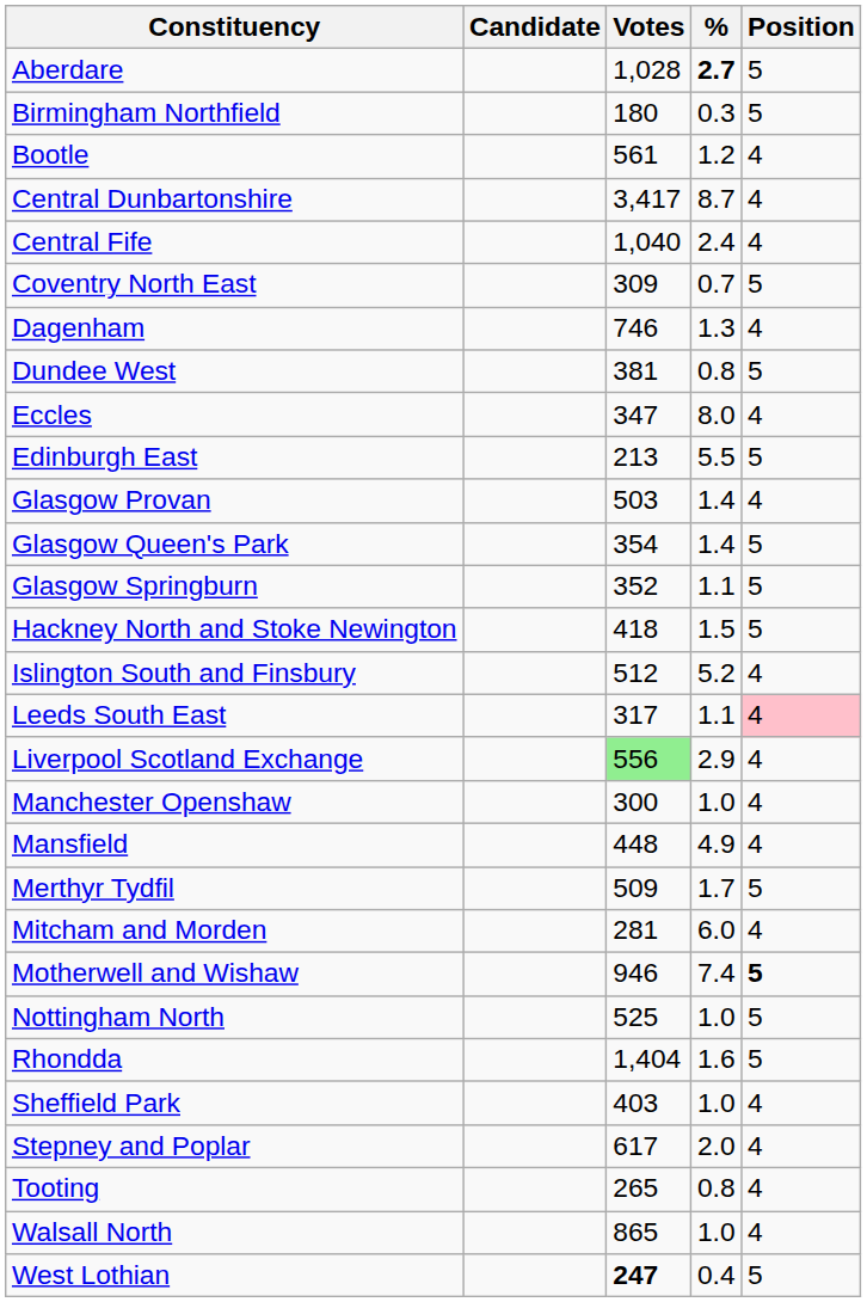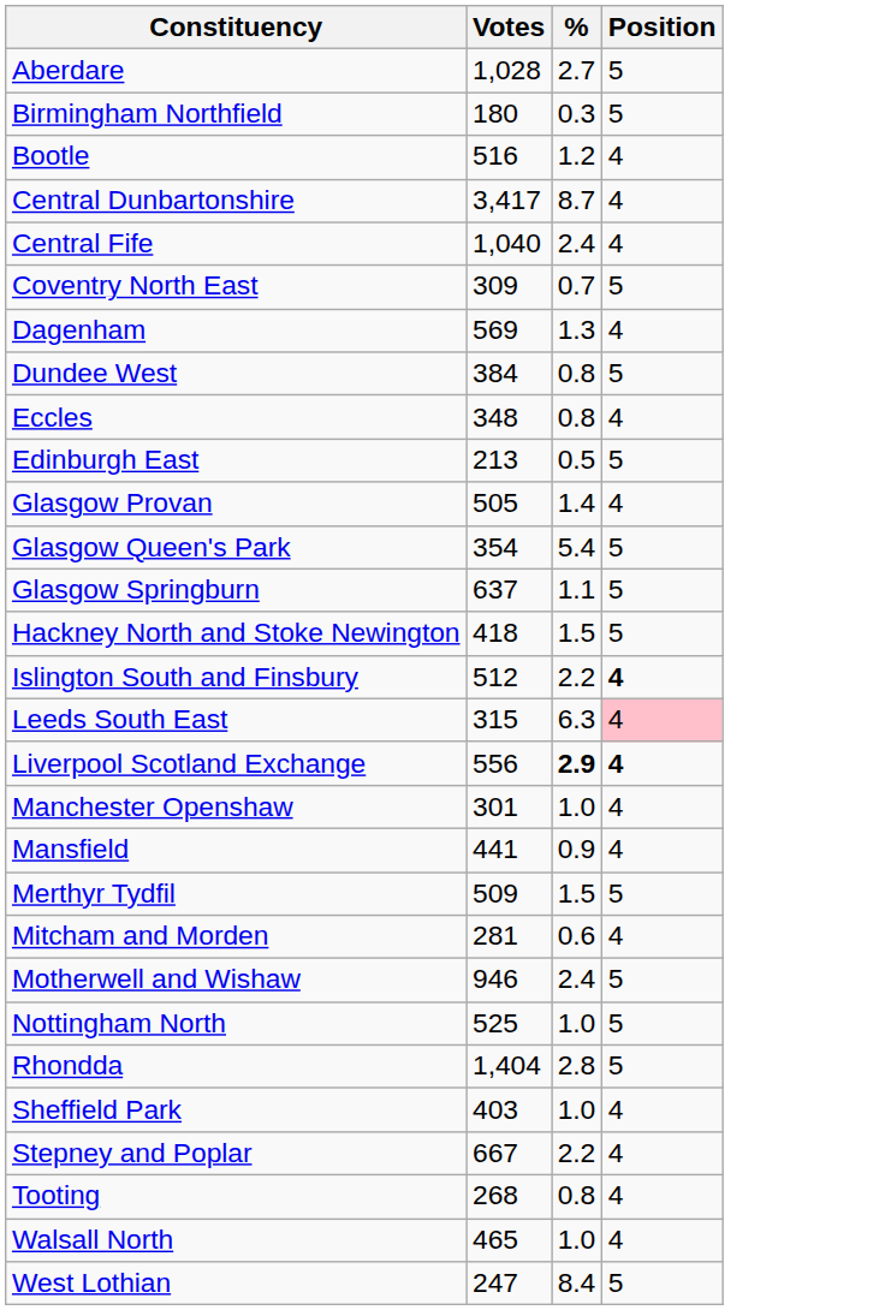 <table class="wikitable sortable">
 <tr>
 <th>Constituency</th>
-<th>Candidate</th>
 <th>Votes</th>
 <th>%</th>
 <th>Position</th>
 </tr>
 <tr>
 <td><a href='#'>Aberdare</a></td>
-<td></td>
 <td>1,028</td>
-<td><strong>2.7</strong></td>
+<td>2.7</td>
 <td>5</td>
 </tr>
 <tr>
 <td><a href='#'>Birmingham Northfield</a></td>
-<td></td>
 <td>180</td>
 <td>0.3</td>
 <td>5</td>
 </tr>
 <tr>
 <td><a href='#'>Bootle</a></td>
-<td></td>
-<td>561</td>
+<td>516</td>
 <td>1.2</td>
 <td>4</td>
 </tr>
 <tr>
 <td><a href='#'>Central Dunbartonshire</a></td>
-<td></td>
 <td>3,417</td>
 <td>8.7</td>
 <td>4</td>
 </tr>
 <tr>
 <td><a href='#'>Central Fife</a></td>
-<td></td>
 <td>1,040</td>
 <td>2.4</td>
 <td>4</td>
 </tr>
 <tr>
 <td><a href='#'>Coventry North East</a></td>
-<td></td>
 <td>309</td>
 <td>0.7</td>
 <td>5</td>
 </tr>
 <tr>
 <td><a href='#'>Dagenham</a></td>
-<td></td>
-<td>746</td>
+<td>569</td>
 <td>1.3</td>
 <td>4</td>
 </tr>
 <tr>
 <td><a href='#'>Dundee West</a></td>
-<td></td>
-<td>381</td>
+<td>384</td>
 <td>0.8</td>
 <td>5</td>
 </tr>
 <tr>
 <td><a href='#'>Eccles</a></td>
-<td></td>
-<td>347</td>
-<td>8.0</td>
+<td>348</td>
+<td>0.8</td>
 <td>4</td>
 </tr>
 <tr>
 <td><a href='#'>Edinburgh East</a></td>
-<td></td>
 <td>213</td>
-<td>5.5</td>
+<td>0.5</td>
 <td>5</td>
 </tr>
 <tr>
 <td><a href='#'>Glasgow Provan</a></td>
-<td></td>
-<td>503</td>
+<td>505</td>
 <td>1.4</td>
 <td>4</td>
 </tr>
 <tr>
 <td><a href='#'>Glasgow Queen's Park</a></td>
-<td></td>
 <td>354</td>
-<td>1.4</td>
+<td>5.4</td>
 <td>5</td>
 </tr>
 <tr>
 <td><a href='#'>Glasgow Springburn</a></td>
-<td></td>
-<td>352</td>
+<td>637</td>
 <td>1.1</td>
 <td>5</td>
 </tr>
 <tr>
 <td><a href='#'>Hackney North and Stoke Newington</a></td>
-<td></td>
 <td>418</td>
 <td>1.5</td>
 <td>5</td>
 </tr>
 <tr>
 <td><a href='#'>Islington South and Finsbury</a></td>
-<td></td>
 <td>512</td>
-<td>5.2</td>
-<td>4</td>
+<td>2.2</td>
+<td><strong>4</strong></td>
 </tr>
 <tr>
 <td><a href='#'>Leeds South East</a></td>
-<td></td>
-<td>317</td>
-<td>1.1</td>
+<td>315</td>
+<td>6.3</td>
 <td style="background: pink;">4</td>
 </tr>
 <tr>
 <td><a href='#'>Liverpool Scotland Exchange</a></td>
-<td></td>
-<td style="background: lightgreen;">556</td>
-<td>2.9</td>
-<td>4</td>
+<td>556</td>
+<td><strong>2.9</strong></td>
+<td><strong>4</strong></td>
 </tr>
 <tr>
 <td><a href='#'>Manchester Openshaw</a></td>
-<td></td>
-<td>300</td>
+<td>301</td>
 <td>1.0</td>
 <td>4</td>
 </tr>
 <tr>
 <td><a href='#'>Mansfield</a></td>
-<td></td>
-<td>448</td>
-<td>4.9</td>
+<td>441</td>
+<td>0.9</td>
 <td>4</td>
 </tr>
 <tr>
 <td><a href='#'>Merthyr Tydfil</a></td>
-<td></td>
 <td>509</td>
-<td>1.7</td>
+<td>1.5</td>
 <td>5</td>
 </tr>
 <tr>
 <td><a href='#'>Mitcham and Morden</a></td>
-<td></td>
 <td>281</td>
-<td>6.0</td>
+<td>0.6</td>
 <td>4</td>
 </tr>
 <tr>
 <td><a href='#'>Motherwell and Wishaw</a></td>
-<td></td>
 <td>946</td>
-<td>7.4</td>
-<td><strong>5</strong></td>
+<td>2.4</td>
+<td>5</td>
 </tr>
 <tr>
 <td><a href='#'>Nottingham North</a></td>
-<td></td>
 <td>525</td>
 <td>1.0</td>
 <td>5</td>
 </tr>
 <tr>
 <td><a href='#'>Rhondda</a></td>
-<td></td>
 <td>1,404</td>
-<td>1.6</td>
+<td>2.8</td>
 <td>5</td>
 </tr>
 <tr>
 <td><a href='#'>Sheffield Park</a></td>
-<td></td>
 <td>403</td>
 <td>1.0</td>
 <td>4</td>
 </tr>
 <tr>
 <td><a href='#'>Stepney and Poplar</a></td>
-<td></td>
-<td>617</td>
-<td>2.0</td>
+<td>667</td>
+<td>2.2</td>
 <td>4</td>
 </tr>
 <tr>
 <td><a href='#'>Tooting</a></td>
-<td></td>
-<td>265</td>
+<td>268</td>
 <td>0.8</td>
 <td>4</td>
 </tr>
 <tr>
 <td><a href='#'>Walsall North</a></td>
-<td></td>
-<td>865</td>
+<td>465</td>
 <td>1.0</td>
 <td>4</td>
 </tr>
 <tr>
 <td><a href='#'>West Lothian</a></td>
-<td></td>
-<td><strong>247</strong></td>
-<td>0.4</td>
+<td>247</td>
+<td>8.4</td>
 <td>5</td>
 </tr>
 </table>
